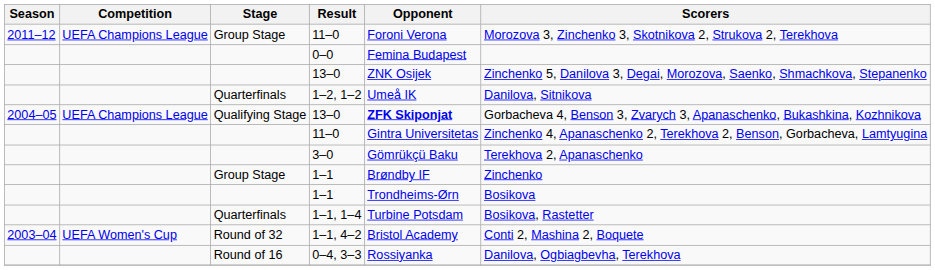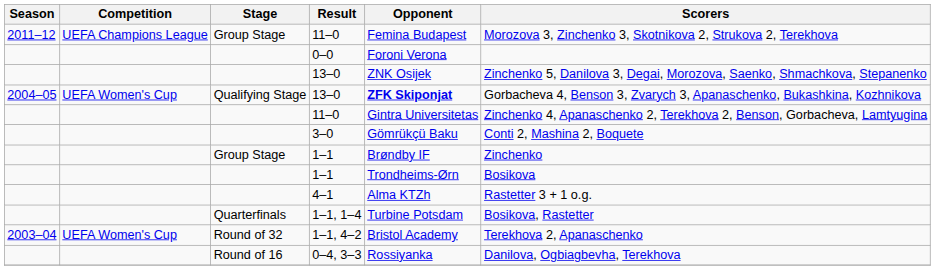 <table class="wikitable">
 <tr>
 <th>Season</th>
 <th>Competition</th>
 <th>Stage</th>
 <th>Result</th>
 <th>Opponent</th>
 <th>Scorers</th>
 </tr>
 <tr>
 <td><a href='#'>2011–12</a></td>
 <td><a href='#'>UEFA Champions League</a></td>
 <td>Group Stage</td>
 <td>11–0</td>
-<td> <a href='#'>Foroni Verona</a></td>
+<td> <a href='#'>Femina Budapest</a></td>
 <td><a href='#'>Morozova</a> 3, <a href='#'>Zinchenko</a> 3, <a href='#'>Skotnikova</a> 2, <a href='#'>Strukova</a> 2, <a href='#'>Terekhova</a></td>
 </tr>
 <tr>
 <td></td>
 <td></td>
 <td></td>
 <td>0–0</td>
-<td> <a href='#'>Femina Budapest</a></td>
+<td> <a href='#'>Foroni Verona</a></td>
 </tr>
 <tr>
 <td></td>
 <td></td>
 <td></td>
 <td>13–0</td>
 <td> <a href='#'>ZNK Osijek</a></td>
 <td><a href='#'>Zinchenko</a> 5, <a href='#'>Danilova</a> 3, <a href='#'>Degai</a>, <a href='#'>Morozova</a>, <a href='#'>Saenko</a>, <a href='#'>Shmachkova</a>, <a href='#'>Stepanenko</a></td>
 </tr>
 <tr>
-<td></td>
-<td></td>
-<td>Quarterfinals</td>
-<td>1–2, 1–2</td>
-<td> <a href='#'>Umeå IK</a></td>
-<td><a href='#'>Danilova</a>, <a href='#'>Sitnikova</a></td>
-</tr>
-<tr>
 <td><a href='#'>2004–05</a></td>
-<td><a href='#'>UEFA Champions League</a></td>
+<td><a href='#'>UEFA Women's Cup</a></td>
 <td>Qualifying Stage</td>
 <td>13–0</td>
 <td><strong> <a href='#'>ZFK Skiponjat</a></strong></td>
 <td>Gorbacheva 4, <a href='#'>Benson</a> 3, <a href='#'>Zvarych</a> 3, <a href='#'>Apanaschenko</a>, <a href='#'>Bukashkina</a>, <a href='#'>Kozhnikova</a></td>
 </tr>
 <tr>
 <td></td>
 <td></td>
 <td></td>
 <td>11–0</td>
 <td> <a href='#'>Gintra Universitetas</a></td>
 <td><a href='#'>Zinchenko</a> 4, <a href='#'>Apanaschenko</a> 2, <a href='#'>Terekhova</a> 2, <a href='#'>Benson</a>, Gorbacheva, <a href='#'>Lamtyugina</a></td>
 </tr>
 <tr>
 <td></td>
 <td></td>
 <td></td>
 <td>3–0</td>
 <td> <a href='#'>Gömrükçü Baku</a></td>
-<td><a href='#'>Terekhova</a> 2, <a href='#'>Apanaschenko</a></td>
+<td><a href='#'>Conti</a> 2, <a href='#'>Mashina</a> 2, <a href='#'>Boquete</a></td>
 </tr>
 <tr>
 <td></td>
 <td></td>
 <td>Group Stage</td>
 <td>1–1</td>
 <td> <a href='#'>Brøndby IF</a></td>
 <td><a href='#'>Zinchenko</a></td>
 </tr>
 <tr>
 <td></td>
 <td></td>
 <td></td>
 <td>1–1</td>
 <td> <a href='#'>Trondheims-Ørn</a></td>
 <td><a href='#'>Bosikova</a></td>
 </tr>
 <tr>
 <td></td>
 <td></td>
+<td></td>
+<td>4–1</td>
+<td> <a href='#'>Alma KTZh</a></td>
+<td><a href='#'>Rastetter</a> 3 + 1 o.g.</td>
+</tr>
+<tr>
+<td></td>
+<td></td>
 <td>Quarterfinals</td>
 <td>1–1, 1–4</td>
 <td> <a href='#'>Turbine Potsdam</a></td>
 <td><a href='#'>Bosikova</a>, <a href='#'>Rastetter</a></td>
 </tr>
 <tr>
 <td><a href='#'>2003–04</a></td>
 <td><a href='#'>UEFA Women's Cup</a></td>
 <td>Round of 32</td>
 <td>1–1, 4–2</td>
 <td> <a href='#'>Bristol Academy</a></td>
-<td><a href='#'>Conti</a> 2, <a href='#'>Mashina</a> 2, <a href='#'>Boquete</a></td>
+<td><a href='#'>Terekhova</a> 2, <a href='#'>Apanaschenko</a></td>
 </tr>
 <tr>
 <td></td>
 <td></td>
 <td>Round of 16</td>
 <td>0–4, 3–3</td>
 <td> <a href='#'>Rossiyanka</a></td>
 <td><a href='#'>Danilova</a>, <a href='#'>Ogbiagbevha</a>, <a href='#'>Terekhova</a></td>
 </tr>
 <tr>
 </tr>
 </table>
